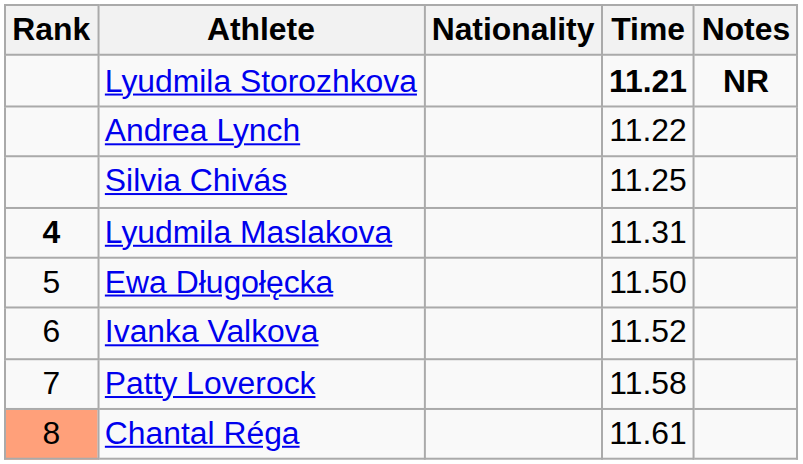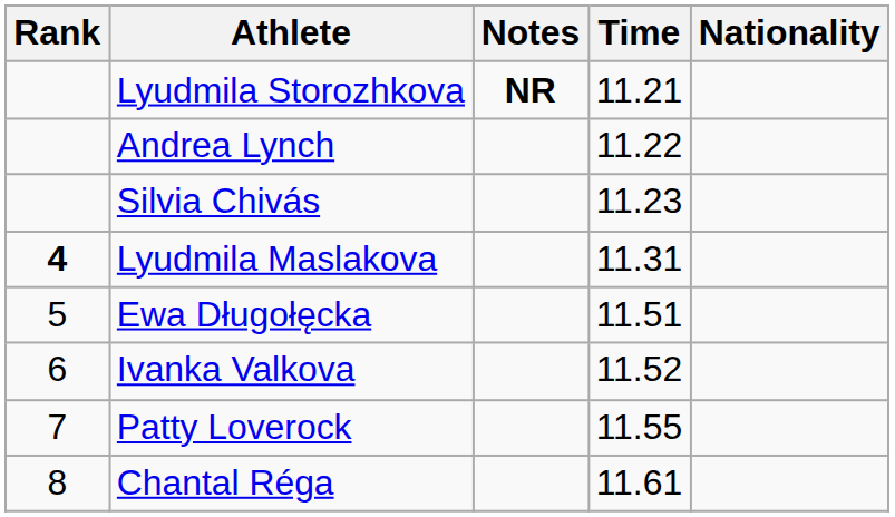 <table class="wikitable sortable" style="text-align:center">
 <tr>
 <th>Rank</th>
 <th>Athlete</th>
+<th>Notes</th>
+<th>Time</th>
 <th>Nationality</th>
-<th>Time</th>
-<th>Notes</th>
 </tr>
 <tr>
 <td></td>
 <td align=left><a href='#'>Lyudmila Storozhkova</a></td>
+<td><strong>NR</strong></td>
+<td>11.21</td>
 <td align=left></td>
-<td><strong>11.21</strong></td>
-<td><strong>NR</strong></td>
 </tr>
 <tr>
 <td></td>
 <td align=left><a href='#'>Andrea Lynch</a></td>
+<td></td>
+<td>11.22</td>
 <td align=left></td>
-<td>11.22</td>
-<td></td>
 </tr>
 <tr>
 <td></td>
 <td align=left><a href='#'>Silvia Chivás</a></td>
+<td></td>
+<td>11.23</td>
 <td align=left></td>
-<td>11.25</td>
-<td></td>
 </tr>
 <tr>
 <td><strong>4</strong></td>
 <td align=left><a href='#'>Lyudmila Maslakova</a></td>
+<td></td>
+<td>11.31</td>
 <td align=left></td>
-<td>11.31</td>
-<td></td>
 </tr>
 <tr>
 <td>5</td>
 <td align=left><a href='#'>Ewa Długołęcka</a></td>
+<td></td>
+<td>11.51</td>
 <td align=left></td>
-<td>11.50</td>
-<td></td>
 </tr>
 <tr>
 <td>6</td>
 <td align=left><a href='#'>Ivanka Valkova</a></td>
+<td></td>
+<td>11.52</td>
 <td align=left></td>
-<td>11.52</td>
-<td></td>
 </tr>
 <tr>
 <td>7</td>
 <td align=left><a href='#'>Patty Loverock</a></td>
+<td></td>
+<td>11.55</td>
 <td align=left></td>
-<td>11.58</td>
-<td></td>
 </tr>
 <tr>
-<td style="background: lightsalmon;">8</td>
+<td>8</td>
 <td align=left><a href='#'>Chantal Réga</a></td>
+<td></td>
+<td>11.61</td>
 <td align=left></td>
-<td>11.61</td>
-<td></td>
 </tr>
 </table>
